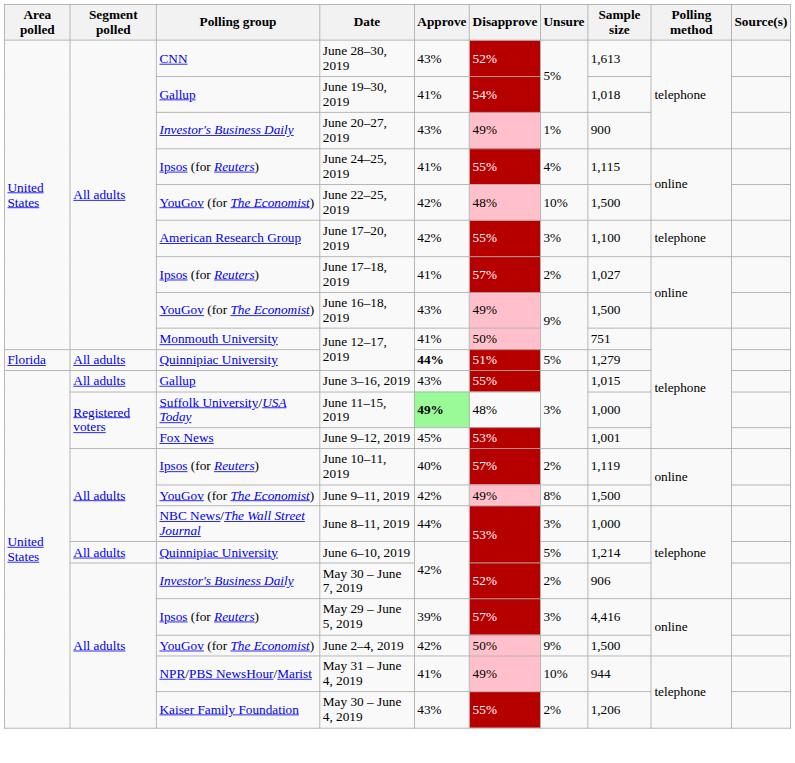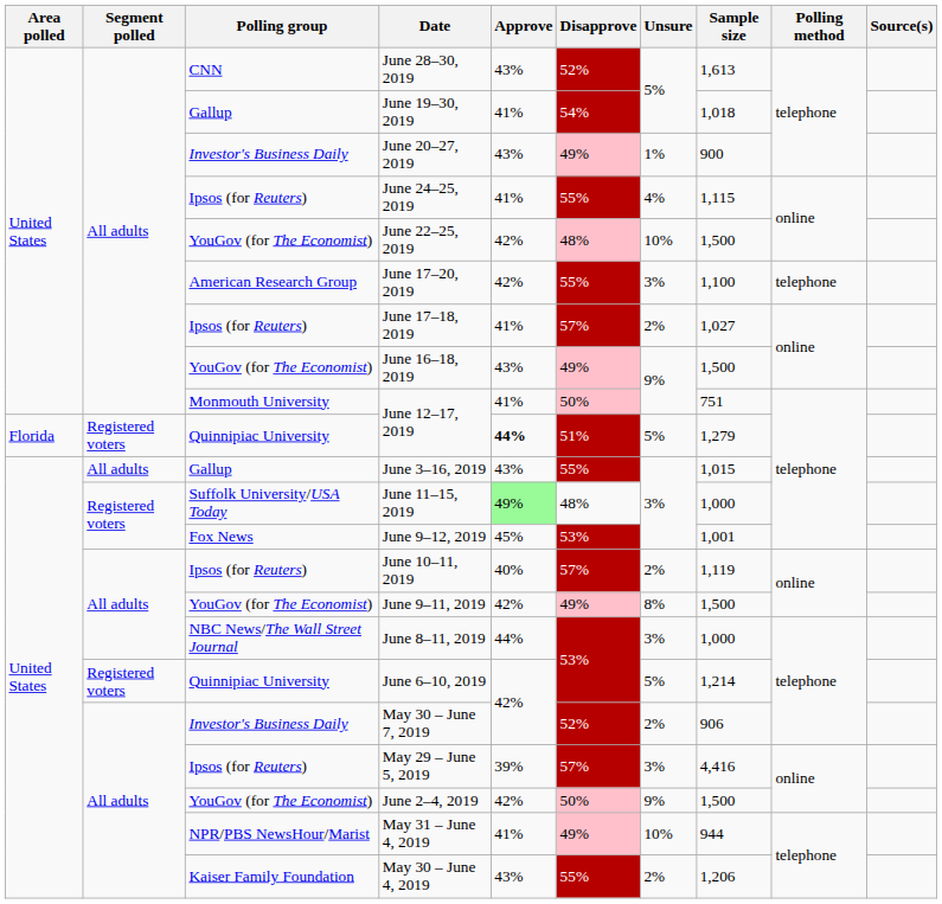 <table class="wikitable sortable" style="width: 75%">
 <tr>
 <th>Area polled</th>
 <th>Segment polled</th>
 <th>Polling group</th>
 <th>Date</th>
 <th>Approve</th>
 <th>Disapprove</th>
 <th>Unsure</th>
 <th>Sample size</th>
 <th>Polling method</th>
 <th>Source(s)</th>
 </tr>
 <tr>
 <td rowspan="9"> <a href='#'>United States</a></td>
 <td rowspan="9"><a href='#'>All adults</a></td>
 <td><a href='#'>CNN</a></td>
 <td>June 28–30, 2019</td>
 <td>43%</td>
 <td style="background:#B60000; color: white">52%</td>
 <td rowspan="2">5%</td>
 <td>1,613</td>
 <td rowspan="3">telephone</td>
 <td></td>
 </tr>
 <tr>
 <td><a href='#'>Gallup</a></td>
 <td>June 19–30, 2019</td>
 <td>41%</td>
 <td style="background:#B60000; color: white">54%</td>
 <td>1,018</td>
 <td></td>
 </tr>
 <tr>
 <td><em><a href='#'>Investor's Business Daily</a></em></td>
 <td>June 20–27, 2019</td>
 <td>43%</td>
 <td style="background: pink; color: black">49%</td>
 <td>1%</td>
 <td>900</td>
 <td></td>
 </tr>
 <tr>
 <td><a href='#'>Ipsos</a> (for <em><a href='#'>Reuters</a></em>)</td>
 <td>June 24–25, 2019</td>
 <td>41%</td>
 <td style="background:#B60000; color: white">55%</td>
 <td>4%</td>
 <td>1,115</td>
 <td rowspan="2">online</td>
 <td></td>
 </tr>
 <tr>
 <td><a href='#'>YouGov</a> (for <em><a href='#'>The Economist</a></em>)</td>
 <td>June 22–25, 2019</td>
 <td>42%</td>
 <td style="background: pink; color: black">48%</td>
 <td>10%</td>
 <td>1,500</td>
 <td></td>
 </tr>
 <tr>
 <td><a href='#'>American Research Group</a></td>
 <td>June 17–20, 2019</td>
 <td>42%</td>
 <td style="background:#B60000; color: white">55%</td>
 <td>3%</td>
 <td>1,100</td>
 <td>telephone</td>
 <td></td>
 </tr>
 <tr>
 <td><a href='#'>Ipsos</a> (for <em><a href='#'>Reuters</a></em>)</td>
 <td>June 17–18, 2019</td>
 <td>41%</td>
 <td style="background:#B60000; color: white">57%</td>
 <td>2%</td>
 <td>1,027</td>
 <td rowspan="2">online</td>
 <td></td>
 </tr>
 <tr>
 <td><a href='#'>YouGov</a> (for <em><a href='#'>The Economist</a></em>)</td>
 <td>June 16–18, 2019</td>
 <td>43%</td>
 <td style="background: pink; color: black">49%</td>
 <td rowspan="2">9%</td>
 <td>1,500</td>
 <td></td>
 </tr>
 <tr>
 <td><a href='#'>Monmouth University</a></td>
 <td rowspan="2">June 12–17, 2019</td>
 <td>41%</td>
 <td style="background: pink; color: black">50%</td>
 <td>751</td>
 <td rowspan="5">telephone</td>
 <td></td>
 </tr>
 <tr>
 <td> <a href='#'>Florida</a></td>
-<td><a href='#'>All adults</a></td>
+<td><a href='#'>Registered voters</a></td>
 <td><a href='#'>Quinnipiac University</a></td>
 <td><strong>44%</strong></td>
 <td style="background:#B60000; color: white">51%</td>
 <td>5%</td>
 <td>1,279</td>
 <td></td>
 </tr>
 <tr>
 <td rowspan="12"> <a href='#'>United States</a></td>
 <td><a href='#'>All adults</a></td>
 <td><a href='#'>Gallup</a></td>
 <td>June 3–16, 2019</td>
 <td>43%</td>
 <td style="background:#B60000; color: white">55%</td>
 <td rowspan="3">3%</td>
 <td>1,015</td>
 <td></td>
 </tr>
 <tr>
 <td rowspan="2"><a href='#'>Registered voters</a></td>
 <td><a href='#'>Suffolk University</a>/<em><a href='#'>USA Today</a></em></td>
 <td>June 11–15, 2019</td>
-<td style="background: PaleGreen; color: black"><strong>49%</strong></td>
+<td style="background: PaleGreen; color: black">49%</td>
 <td>48%</td>
 <td>1,000</td>
 <td></td>
 </tr>
 <tr>
 <td><a href='#'>Fox News</a></td>
 <td>June 9–12, 2019</td>
 <td>45%</td>
 <td style="background:#B60000; color: white">53%</td>
 <td>1,001</td>
 <td></td>
 </tr>
 <tr>
 <td rowspan="3"><a href='#'>All adults</a></td>
 <td><a href='#'>Ipsos</a> (for <em><a href='#'>Reuters</a></em>)</td>
 <td>June 10–11, 2019</td>
 <td>40%</td>
 <td style="background:#B60000; color: white">57%</td>
 <td>2%</td>
 <td>1,119</td>
 <td rowspan="2">online</td>
 <td></td>
 </tr>
 <tr>
 <td><a href='#'>YouGov</a> (for <em><a href='#'>The Economist</a></em>)</td>
 <td>June 9–11, 2019</td>
 <td>42%</td>
 <td style="background: pink; color: black">49%</td>
 <td>8%</td>
 <td>1,500</td>
 <td></td>
 </tr>
 <tr>
 <td><a href='#'>NBC News</a>/<em><a href='#'>The Wall Street Journal</a></em></td>
 <td>June 8–11, 2019</td>
 <td>44%</td>
 <td rowspan="2" style="background:#B60000; color: white">53%</td>
 <td>3%</td>
 <td>1,000</td>
 <td rowspan="3">telephone</td>
 <td></td>
 </tr>
 <tr>
-<td><a href='#'>All adults</a></td>
+<td><a href='#'>Registered voters</a></td>
 <td><a href='#'>Quinnipiac University</a></td>
 <td>June 6–10, 2019</td>
 <td rowspan="2">42%</td>
 <td>5%</td>
 <td>1,214</td>
 <td></td>
 </tr>
 <tr>
 <td rowspan="5"><a href='#'>All adults</a></td>
 <td><em><a href='#'>Investor's Business Daily</a></em></td>
 <td>May 30 – June 7, 2019</td>
 <td style="background:#B60000; color: white">52%</td>
 <td>2%</td>
 <td>906</td>
 <td></td>
 </tr>
 <tr>
 <td><a href='#'>Ipsos</a> (for <em><a href='#'>Reuters</a></em>)</td>
 <td>May 29 – June 5, 2019</td>
 <td>39%</td>
 <td style="background:#B60000; color: white">57%</td>
 <td>3%</td>
 <td>4,416</td>
 <td rowspan="2">online</td>
 <td></td>
 </tr>
 <tr>
 <td><a href='#'>YouGov</a> (for <em><a href='#'>The Economist</a></em>)</td>
 <td>June 2–4, 2019</td>
 <td>42%</td>
 <td style="background: pink; color: black">50%</td>
 <td>9%</td>
 <td>1,500</td>
 <td></td>
 </tr>
 <tr>
 <td><a href='#'>NPR</a>/<a href='#'>PBS NewsHour</a>/<a href='#'>Marist</a></td>
 <td>May 31 – June 4, 2019</td>
 <td>41%</td>
 <td style="background: pink; color: black">49%</td>
 <td>10%</td>
 <td>944</td>
 <td rowspan="2">telephone</td>
 <td></td>
 </tr>
 <tr>
 <td><a href='#'>Kaiser Family Foundation</a></td>
 <td>May 30 – June 4, 2019</td>
 <td>43%</td>
 <td style="background:#B60000; color: white">55%</td>
 <td>2%</td>
 <td>1,206</td>
 <td></td>
 </tr>
 </table>
